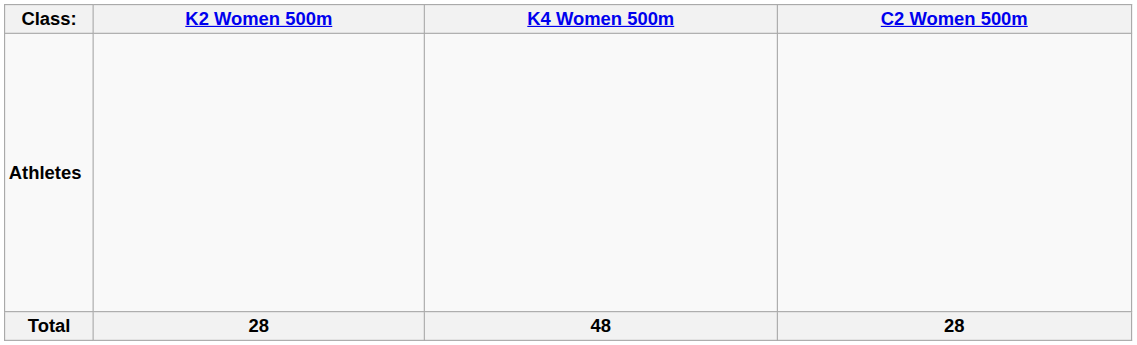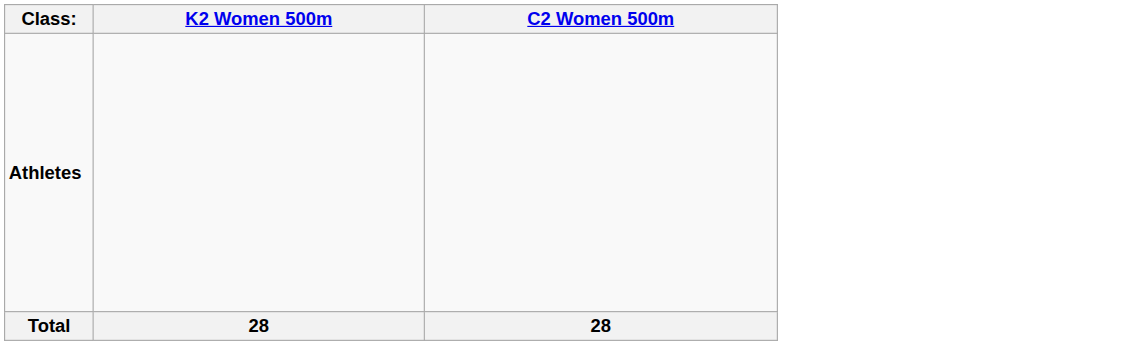 <table class="wikitable">
 <tr>
 <th width=70>Class:</th>
 <th width=280><a href='#'>K2 Women 500m</a></th>
-<th width=300><a href='#'>K4 Women 500m</a></th>
 <th width=300><a href='#'>C2 Women 500m</a></th>
 </tr>
 <tr>
 <td><strong>Athletes</strong></td>
 <td><br><br><br><br><br><br><br><br><br><br><br><br><br></td>
-<td><br><br><br><br><br><br><br><br><br><br><br></td>
 <td><br><br><br><br><br><br><br><br><br><br><br><br><br></td>
 </tr>
 <tr>
 <th>Total</th>
 <th>28</th>
-<th>48</th>
 <th>28</th>
 </tr>
 </table>
